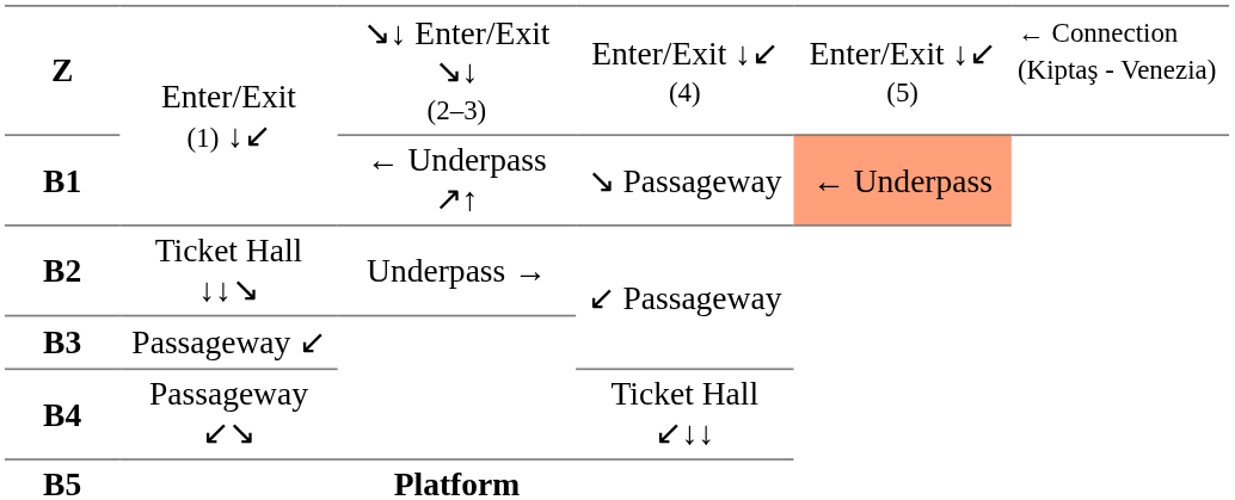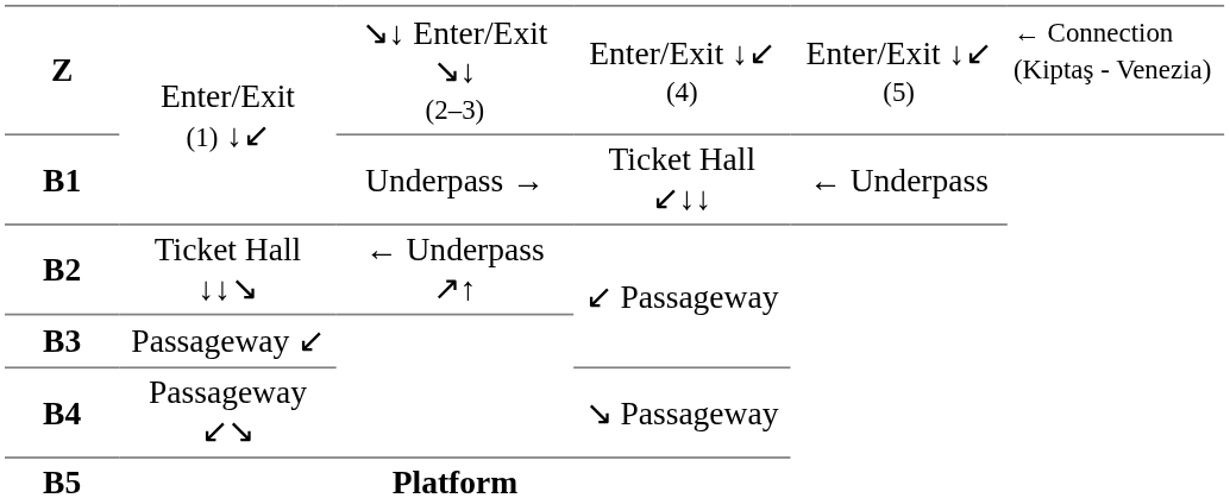 <table table border=0 cellspacing=0 cellpadding=3>
 <tr>
 <td style="border-top:solid 1px gray;" width="50" align=center><strong>Z</strong></td>
 <td rowspan="2" style="border-top:solid 1px gray;" width="100" align=center>Enter/Exit<br><small>(1)</small> ↓↙</td>
 <td style="border-top:solid 1px gray;" width="110" align=center>↘↓ Enter/Exit ↘↓<br><small>(2–3)</small></td>
 <td style="border-top:solid 1px gray;" width="100" align=center>Enter/Exit ↓↙<br><small>(4)</small></td>
 <td style="border-top:solid 1px gray;" width="100" align=center>Enter/Exit ↓↙<br><small>(5)</small></td>
 <td style="border-top:solid 1px gray;" width="100" valign=top><small>←  Connection<br>(Kiptaş - Venezia)</small></td>
 </tr>
 <tr>
 <td style="border-top:solid 1px gray;" width="50" align=center><strong>B1</strong></td>
-<td style="border-top:solid 1px gray;" width="100" align=center>← Underpass ↗↑</td>
-<td style="border-top:solid 1px gray;" width="100" align=center>↘ Passageway</td>
-<td style="background: lightsalmon; border-top:solid 1px gray;" width="100" align=center>← Underpass</td>
+<td style="border-top:solid 1px gray;" width="100" align=center>Underpass →</td>
+<td style="border-top:solid 1px gray;" width="100" align=center>Ticket Hall ↙↓↓</td>
+<td style="border-top:solid 1px gray;" width="100" align=center>← Underpass</td>
 <td style="border-top:solid 1px gray;" width="100" align=center></td>
 </tr>
 <tr>
 <td style="border-top:solid 1px gray;" width="50" align=center><strong>B2</strong></td>
 <td style="border-top:solid 1px gray;" width="80" align=center>Ticket Hall ↓↓↘</td>
-<td style="border-top:solid 1px gray;" width="100" align=center>Underpass →</td>
+<td style="border-top:solid 1px gray;" width="100" align=center>← Underpass ↗↑</td>
 <td rowspan="2" style="border-top:solid 1px gray;" width="100" align=center>↙ Passageway</td>
 <td rowspan="3" style="border-top:solid 1px gray;" width="100" align=center></td>
 </tr>
 <tr>
 <td style="border-top:solid 1px gray;" width="50" align=center><strong>B3</strong></td>
 <td style="border-top:solid 1px gray;" width="100" align=center>Passageway ↙</td>
 <td rowspan="2" style="border-top:solid 1px gray;" width="100" align=center></td>
 </tr>
 <tr>
 <td style="border-top:solid 1px gray;" width="50" align=center><strong>B4</strong></td>
 <td style="border-top:solid 1px gray;" width="100" align=center>Passageway ↙↘</td>
-<td style="border-top:solid 1px gray;" width="100" align=center>Ticket Hall ↙↓↓</td>
+<td style="border-top:solid 1px gray;" width="100" align=center>↘ Passageway</td>
 </tr>
 <tr>
 <td style="border-top:solid 1px gray;" width="50" align=center><strong>B5</strong></td>
 <td colspan="3" style="border-top:solid 1px gray;" width="100" align=center><strong>Platform</strong></td>
 </tr>
 </table>
